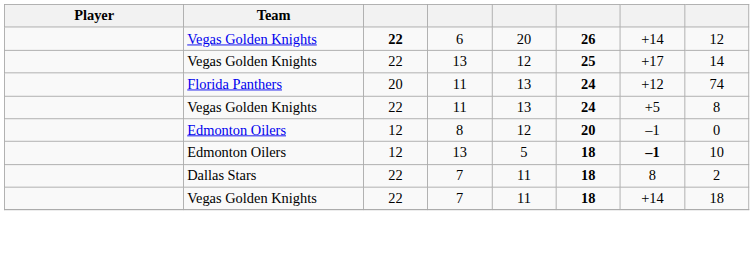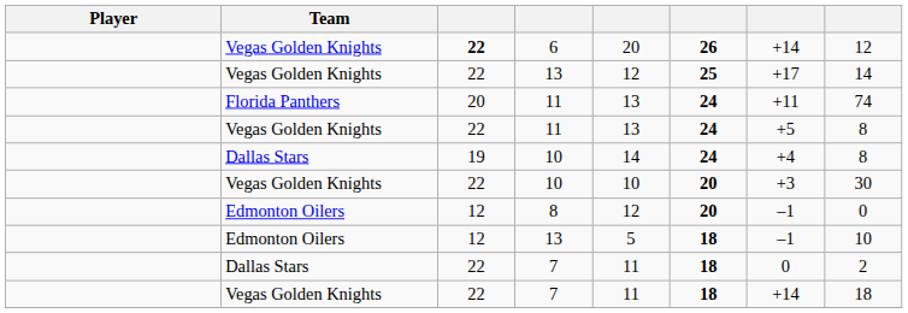 <table style="padding:3px; border-spacing:0; text-align:center;" class="wikitable sortable">
 <tr>
 <th style="width:12em">Player</th>
 <th style="width:12em">Team</th>
 <th style="width:4em"></th>
 <th style="width:4em"></th>
 <th style="width:4em"></th>
 <th style="width:4em"></th>
 <th data-sort-type="number" style="width:4em"></th>
 <th style="width:4em"></th>
 </tr>
 <tr>
 <td align=left></td>
 <td align=left><a href='#'>Vegas Golden Knights</a></td>
 <td><strong>22</strong></td>
 <td>6</td>
 <td>20</td>
 <td><strong>26</strong></td>
 <td>+14</td>
 <td>12</td>
 </tr>
 <tr>
 <td align=left></td>
 <td align=left>Vegas Golden Knights</td>
 <td>22</td>
 <td>13</td>
 <td>12</td>
 <td><strong>25</strong></td>
 <td>+17</td>
 <td>14</td>
 </tr>
 <tr>
 <td align=left></td>
 <td align=left><a href='#'>Florida Panthers</a></td>
 <td>20</td>
 <td>11</td>
 <td>13</td>
 <td><strong>24</strong></td>
-<td>+12</td>
+<td>+11</td>
 <td>74</td>
 </tr>
 <tr>
 <td align=left></td>
 <td align=left>Vegas Golden Knights</td>
 <td>22</td>
 <td>11</td>
 <td>13</td>
 <td><strong>24</strong></td>
 <td>+5</td>
 <td>8</td>
+</tr>
+<tr>
+<td align=left></td>
+<td align=left><a href='#'>Dallas Stars</a></td>
+<td>19</td>
+<td>10</td>
+<td>14</td>
+<td><strong>24</strong></td>
+<td>+4</td>
+<td>8</td>
+</tr>
+<tr>
+<td align=left></td>
+<td align=left>Vegas Golden Knights</td>
+<td>22</td>
+<td>10</td>
+<td>10</td>
+<td><strong>20</strong></td>
+<td>+3</td>
+<td>30</td>
 </tr>
 <tr>
 <td align=left></td>
 <td align=left><a href='#'>Edmonton Oilers</a></td>
 <td>12</td>
 <td>8</td>
 <td>12</td>
 <td><strong>20</strong></td>
 <td>–1</td>
 <td>0</td>
 </tr>
 <tr>
 <td align=left></td>
 <td align=left>Edmonton Oilers</td>
 <td>12</td>
 <td>13</td>
 <td>5</td>
 <td><strong>18</strong></td>
-<td><strong>–1</strong></td>
+<td>–1</td>
 <td>10</td>
 </tr>
 <tr>
 <td align=left></td>
 <td align=left>Dallas Stars</td>
 <td>22</td>
 <td>7</td>
 <td>11</td>
 <td><strong>18</strong></td>
-<td>8</td>
+<td>0</td>
 <td>2</td>
 </tr>
 <tr>
 <td align=left></td>
 <td align=left>Vegas Golden Knights</td>
 <td>22</td>
 <td>7</td>
 <td>11</td>
 <td><strong>18</strong></td>
 <td>+14</td>
 <td>18</td>
 </tr>
 <tr>
 </tr>
 </table>
